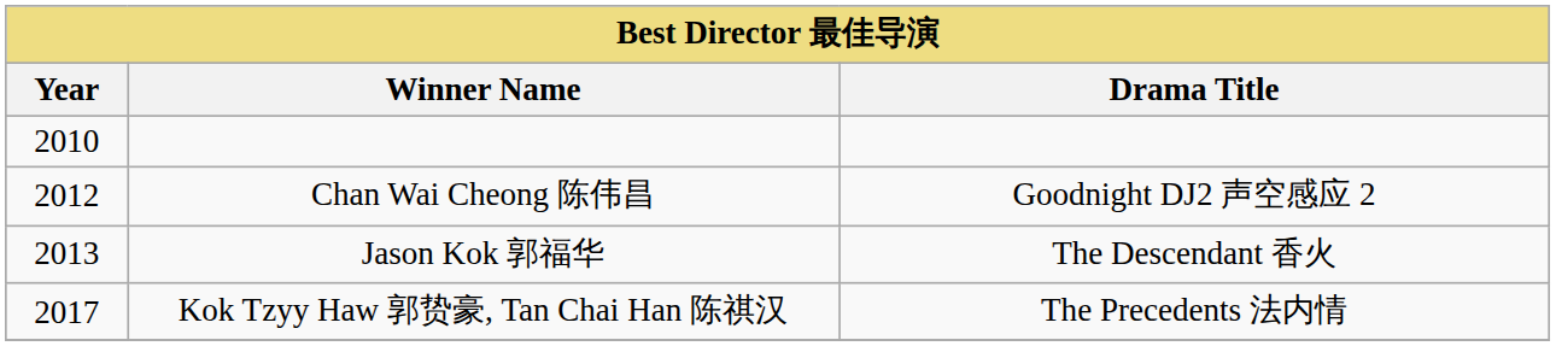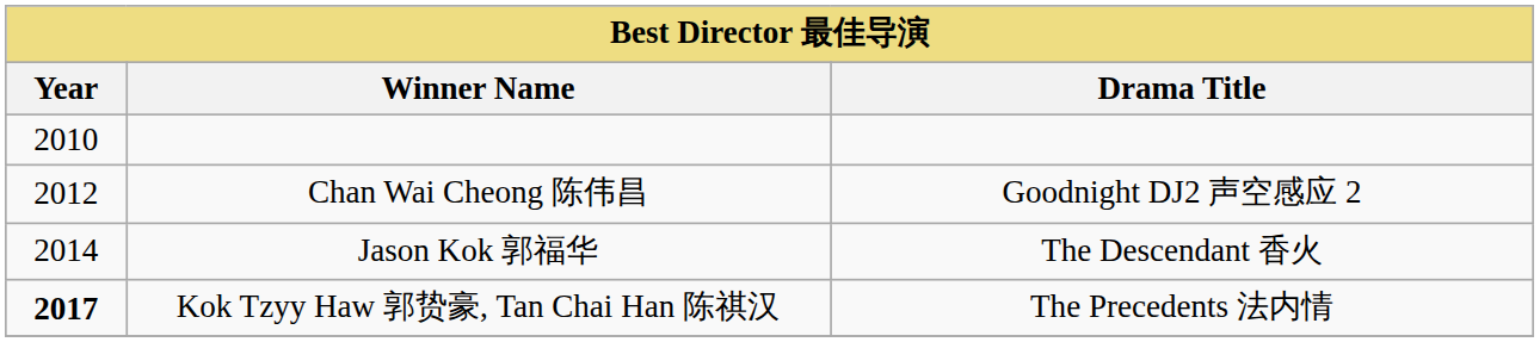 <table class="sortable wikitable" width="60%" cellpadding="5" style="text-align:center">
 <tr>
 <th colspan=4 style="background-color:#EEDD82"><strong>Best Director 最佳导演</strong></th>
 </tr>
 <tr>
 <th width=5%>Year</th>
 <th width="30%">Winner Name</th>
 <th width="30%">Drama Title</th>
 </tr>
 <tr>
 <td>2010</td>
 <td></td>
 <td></td>
 </tr>
 <tr>
 <td>2012</td>
 <td>Chan Wai Cheong 陈伟昌</td>
 <td>Goodnight DJ2 声空感应 2</td>
 </tr>
 <tr>
-<td>2013</td>
+<td>2014</td>
 <td>Jason Kok 郭福华</td>
 <td>The Descendant 香火</td>
 </tr>
 <tr>
-<td>2017</td>
+<td><strong>2017</strong></td>
 <td>Kok Tzyy Haw 郭贽豪, Tan Chai Han 陈祺汉</td>
 <td>The Precedents 法内情</td>
 </tr>
 <tr>
 </tr>
 </table>
